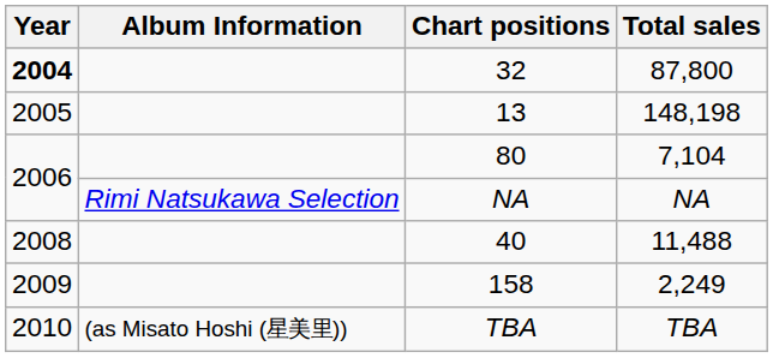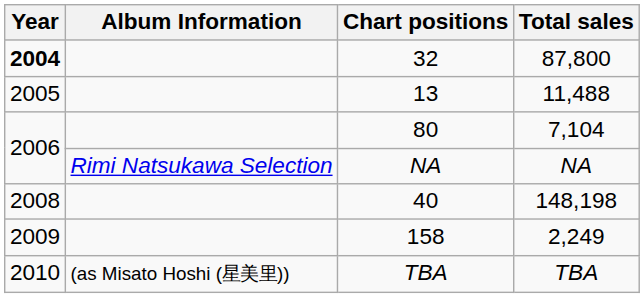 <table class="wikitable">
 <tr>
 <th rowspan="1">Year</th>
 <th rowspan="1">Album Information</th>
 <th colspan="1">Chart positions</th>
 <th colspan="1">Total sales</th>
 </tr>
 <tr>
 <td align="center"><strong>2004</strong></td>
 <td><br></td>
 <td align="center">32</td>
 <td align="center">87,800</td>
 </tr>
 <tr>
 <td align="center">2005</td>
 <td><br></td>
 <td align="center">13</td>
-<td align="center">148,198</td>
+<td align="center">11,488</td>
 </tr>
 <tr>
 <td align="center" rowspan="2">2006</td>
 <td><br></td>
 <td align="center">80</td>
 <td align="center">7,104</td>
 </tr>
 <tr>
 <td><em><a href='#'>Rimi Natsukawa Selection</a></em><br></td>
 <td align="center"><em>NA</em></td>
 <td align="center"><em>NA</em></td>
 </tr>
 <tr>
 <td align="center">2008</td>
 <td><br></td>
 <td align="center">40</td>
-<td align="center">11,488</td>
+<td align="center">148,198</td>
 </tr>
 <tr>
 <td align="center">2009</td>
 <td><br></td>
 <td align="center">158</td>
 <td align="center">2,249</td>
 </tr>
 <tr>
 <td align="center">2010</td>
 <td> <small>(as Misato Hoshi (星美里))</small><br></td>
 <td align="center"><em>TBA</em></td>
 <td align="center"><em>TBA</em></td>
 </tr>
 </table>
